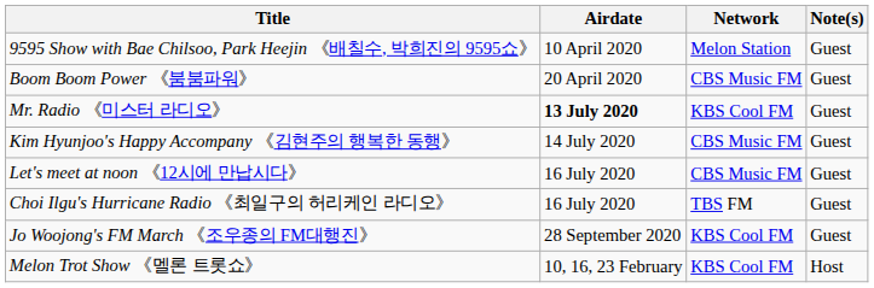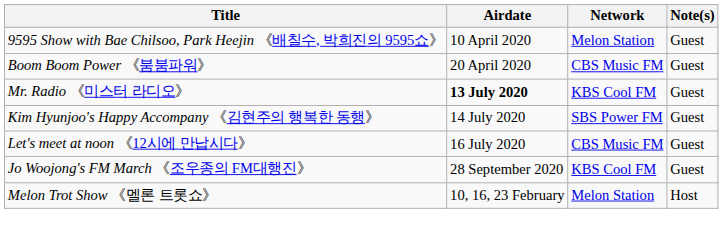 <table class="wikitable">
 <tr>
 <th>Title</th>
 <th>Airdate</th>
 <th>Network</th>
 <th>Note(s)</th>
 </tr>
 <tr>
 <td><em>9595 Show with Bae Chilsoo, Park Heejin</em> 《<a href='#'>배칠수, 박희진의 9595쇼</a>》</td>
 <td>10 April 2020</td>
 <td><a href='#'>Melon Station</a></td>
 <td>Guest</td>
 </tr>
 <tr>
 <td><em>Boom Boom Power</em> 《<a href='#'>붐붐파워</a>》</td>
 <td>20 April 2020</td>
 <td><a href='#'>CBS Music FM</a></td>
 <td>Guest</td>
 </tr>
 <tr>
 <td><em>Mr. Radio</em> 《<a href='#'>미스터 라디오</a>》</td>
 <td><strong>13 July 2020</strong></td>
 <td><a href='#'>KBS Cool FM</a></td>
 <td>Guest</td>
 </tr>
 <tr>
 <td><em>Kim Hyunjoo's Happy Accompany</em> 《<a href='#'>김현주의 행복한 동행</a>》</td>
 <td>14 July 2020</td>
-<td><a href='#'>CBS Music FM</a></td>
+<td><a href='#'>SBS Power FM</a></td>
 <td>Guest</td>
 </tr>
 <tr>
 <td><em>Let's meet at noon</em> 《<a href='#'>12시에 만납시다</a>》</td>
 <td>16 July 2020</td>
 <td><a href='#'>CBS Music FM</a></td>
-<td>Guest </td>
-</tr>
-<tr>
-<td><em>Choi Ilgu's Hurricane Radio</em> 《최일구의 허리케인 라디오》</td>
-<td>16 July 2020</td>
-<td><a href='#'>TBS</a> FM</td>
 <td>Guest </td>
 </tr>
 <tr>
 <td><em>Jo Woojong's FM March</em> 《<a href='#'>조우종의 FM대행진</a>》</td>
 <td>28 September 2020</td>
 <td><a href='#'>KBS Cool FM</a></td>
 <td>Guest</td>
 </tr>
 <tr>
 <td><em>Melon Trot Show</em> 《멜론 트롯쇼》</td>
 <td>10, 16, 23 February</td>
-<td><a href='#'>KBS Cool FM</a></td>
+<td><a href='#'>Melon Station</a></td>
 <td>Host </td>
 </tr>
 </table>
